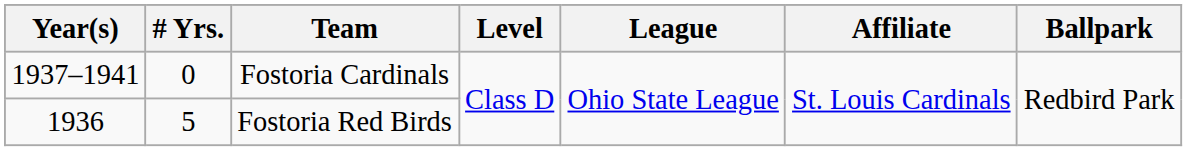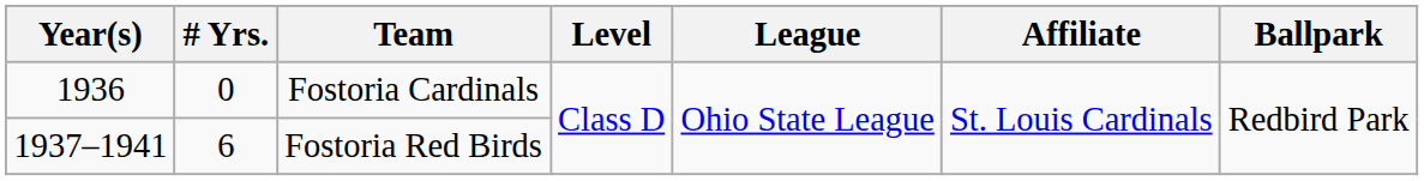 <table class="wikitable" style="text-align:center; font-size: 95%;">
 <tr>
 <th>Year(s)</th>
 <th># Yrs.</th>
 <th>Team</th>
 <th>Level</th>
 <th>League</th>
 <th>Affiliate</th>
 <th>Ballpark</th>
 </tr>
 <tr>
-<td>1937–1941</td>
+<td>1936</td>
 <td>0</td>
 <td>Fostoria Cardinals</td>
 <td rowspan=2><a href='#'>Class D</a></td>
 <td rowspan=2><a href='#'>Ohio State League</a></td>
 <td rowspan=2><a href='#'>St. Louis Cardinals</a></td>
 <td rowspan=2>Redbird Park</td>
 </tr>
 <tr>
-<td>1936</td>
-<td>5</td>
+<td>1937–1941</td>
+<td>6</td>
 <td>Fostoria Red Birds</td>
 </tr>
 </table>
